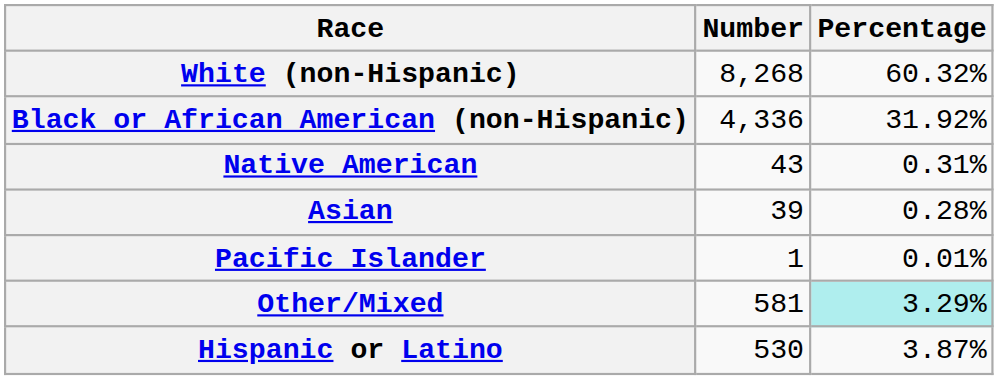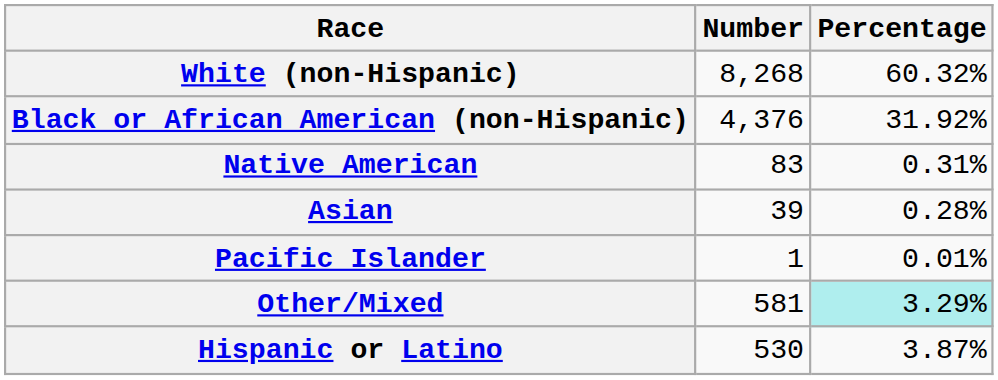 <table class="wikitable" style="text-align:right">
 <tr>
 <th scope="col">Race</th>
 <th scope="col">Number</th>
 <th scope="col">Percentage</th>
 </tr>
 <tr>
 <th scope="row"><a href='#'>White</a> (non-Hispanic)</th>
 <td>8,268</td>
 <td>60.32%</td>
 </tr>
 <tr>
 <th scope="row"><a href='#'>Black or African American</a> (non-Hispanic)</th>
-<td>4,336</td>
+<td>4,376</td>
 <td>31.92%</td>
 </tr>
 <tr>
 <th scope="row"><a href='#'>Native American</a></th>
-<td>43</td>
+<td>83</td>
 <td>0.31%</td>
 </tr>
 <tr>
 <th scope="row"><a href='#'>Asian</a></th>
 <td>39</td>
 <td>0.28%</td>
 </tr>
 <tr>
 <th scope="row"><a href='#'>Pacific Islander</a></th>
 <td>1</td>
 <td>0.01%</td>
 </tr>
 <tr>
 <th scope="row"><a href='#'>Other/Mixed</a></th>
 <td>581</td>
 <td style="background: paleturquoise;">3.29%</td>
 </tr>
 <tr>
 <th scope="row"><a href='#'>Hispanic</a> or <a href='#'>Latino</a></th>
 <td>530</td>
 <td>3.87%</td>
 </tr>
 </table>
